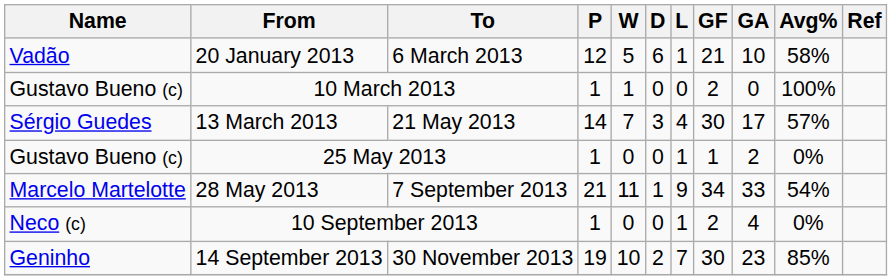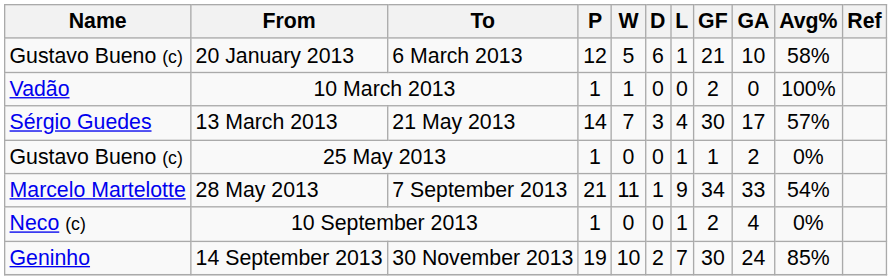 <table class="wikitable sortable">
 <tr>
 <th>Name</th>
 <th>From</th>
 <th class="unsortable">To</th>
 <th>P</th>
 <th>W</th>
 <th>D</th>
 <th>L</th>
 <th>GF</th>
 <th>GA</th>
 <th>Avg%</th>
 <th>Ref</th>
 </tr>
 <tr>
-<td align=left> <a href='#'>Vadão</a></td>
+<td align=left> Gustavo Bueno <small>(c)</small></td>
 <td align=left>20 January 2013</td>
 <td align=left>6 March 2013</td>
 <td align=center>12</td>
 <td align=center>5</td>
 <td align=center>6</td>
 <td align=center>1</td>
 <td align=center>21</td>
 <td align=center>10</td>
 <td align=center>58%</td>
 <td align=center></td>
 </tr>
 <tr>
-<td align=left> Gustavo Bueno <small>(c)</small></td>
+<td align=left> <a href='#'>Vadão</a></td>
 <td colspan= 2; align=center>10 March 2013</td>
 <td align=center>1</td>
 <td align=center>1</td>
 <td align=center>0</td>
 <td align=center>0</td>
 <td align=center>2</td>
 <td align=center>0</td>
 <td align=center>100%</td>
 <td align=center></td>
 </tr>
 <tr>
 <td align=left> <a href='#'>Sérgio Guedes</a></td>
 <td align=left>13 March 2013</td>
 <td align=left>21 May 2013</td>
 <td align=center>14</td>
 <td align=center>7</td>
 <td align=center>3</td>
 <td align=center>4</td>
 <td align=center>30</td>
 <td align=center>17</td>
 <td align=center>57%</td>
 <td align=center></td>
 </tr>
 <tr>
 <td align=left> Gustavo Bueno <small>(c)</small></td>
 <td colspan= 2; align=center>25 May 2013</td>
 <td align=center>1</td>
 <td align=center>0</td>
 <td align=center>0</td>
 <td align=center>1</td>
 <td align=center>1</td>
 <td align=center>2</td>
 <td align=center>0%</td>
 <td align=center></td>
 </tr>
 <tr>
 <td align=left> <a href='#'>Marcelo Martelotte</a></td>
 <td align=left>28 May 2013</td>
 <td align=left>7 September 2013</td>
 <td align=center>21</td>
 <td align=center>11</td>
 <td align=center>1</td>
 <td align=center>9</td>
 <td align=center>34</td>
 <td align=center>33</td>
 <td align=center>54%</td>
 <td align=center></td>
 </tr>
 <tr>
 <td align=left> <a href='#'>Neco</a> <small>(c)</small></td>
 <td colspan=2; align=center>10 September 2013</td>
 <td align=center>1</td>
 <td align=center>0</td>
 <td align=center>0</td>
 <td align=center>1</td>
 <td align=center>2</td>
 <td align=center>4</td>
 <td align=center>0%</td>
 <td align=center></td>
 </tr>
 <tr>
 <td align=left> <a href='#'>Geninho</a></td>
 <td align=left>14 September 2013</td>
 <td align=left>30 November 2013</td>
 <td align=center>19</td>
 <td align=center>10</td>
 <td align=center>2</td>
 <td align=center>7</td>
 <td align=center>30</td>
-<td align=center>23</td>
+<td align=center>24</td>
 <td align=center>85%</td>
 <td align=center></td>
 </tr>
 <tr>
 </tr>
 </table>
